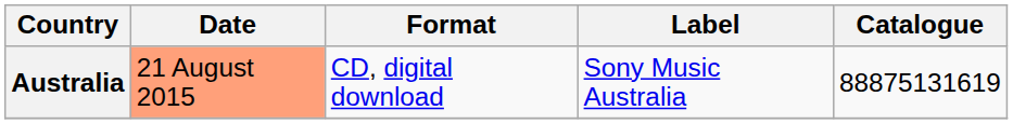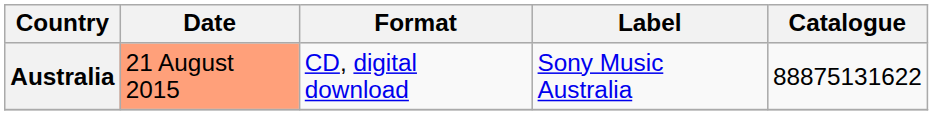 <table class="wikitable plainrowheaders">
 <tr>
 <th scope="col">Country</th>
 <th scope="col">Date</th>
 <th scope="col">Format</th>
 <th scope="col">Label</th>
 <th scope="col">Catalogue</th>
 </tr>
 <tr>
 <th scope="row">Australia</th>
 <td style="background: lightsalmon;">21 August 2015</td>
 <td><a href='#'>CD</a>, <a href='#'>digital download</a></td>
 <td><a href='#'>Sony Music Australia</a></td>
-<td>88875131619</td>
+<td>88875131622</td>
 </tr>
 <tr>
 </tr>
 </table>
